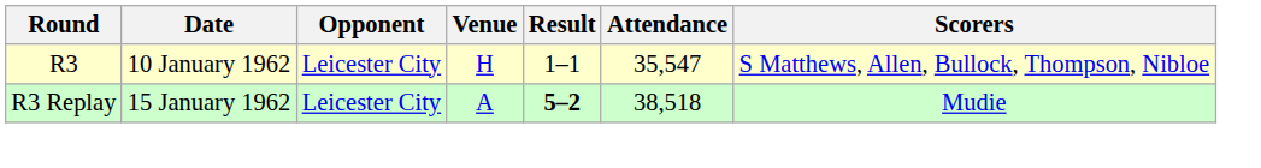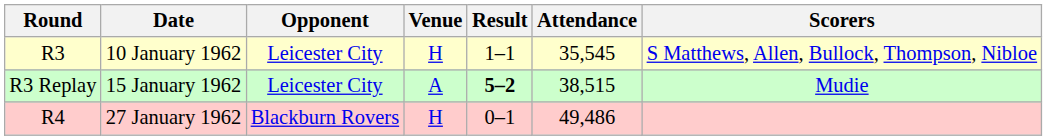 <table class="wikitable" style="font-size:100%; text-align:center">
 <tr>
 <th>Round</th>
 <th>Date</th>
 <th>Opponent</th>
 <th>Venue</th>
 <th>Result</th>
 <th>Attendance</th>
 <th>Scorers</th>
 </tr>
 <tr style="background-color: #FFFFCC;">
 <td>R3</td>
 <td>10 January 1962</td>
 <td><a href='#'>Leicester City</a></td>
 <td><a href='#'>H</a></td>
 <td>1–1</td>
-<td>35,547</td>
+<td>35,545</td>
 <td><a href='#'>S Matthews</a>, <a href='#'>Allen</a>, <a href='#'>Bullock</a>, <a href='#'>Thompson</a>, <a href='#'>Nibloe</a></td>
 </tr>
 <tr style="background-color: #CCFFCC;">
 <td>R3 Replay</td>
 <td>15 January 1962</td>
 <td><a href='#'>Leicester City</a></td>
 <td><a href='#'>A</a></td>
 <td><strong>5–2</strong></td>
-<td>38,518</td>
+<td>38,515</td>
 <td><a href='#'>Mudie</a></td>
 </tr>
+<tr style="background-color: #FFCCCC;">
+<td>R4</td>
+<td>27 January 1962</td>
+<td><a href='#'>Blackburn Rovers</a></td>
+<td><a href='#'>H</a></td>
+<td>0–1</td>
+<td>49,486</td>
+<td></td>
+</tr>
 </table>
